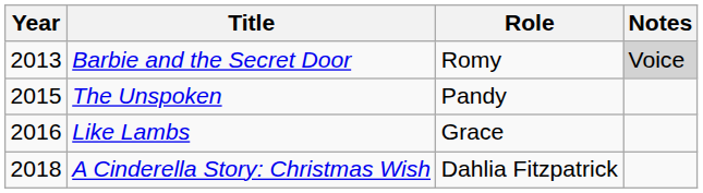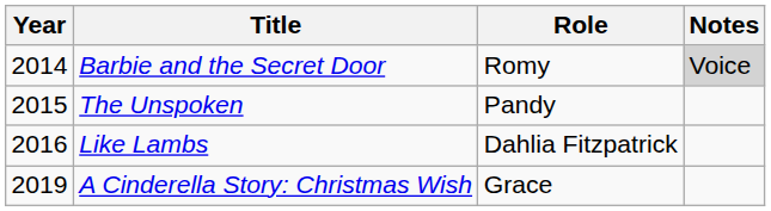 <table class="wikitable sortable">
 <tr>
 <th>Year</th>
 <th>Title</th>
 <th>Role</th>
 <th class="unsortable">Notes</th>
 </tr>
 <tr>
-<td>2013</td>
+<td>2014</td>
 <td><em><a href='#'>Barbie and the Secret Door</a></em></td>
 <td>Romy</td>
 <td style="background: lightgrey;">Voice</td>
 </tr>
 <tr>
 <td>2015</td>
 <td data-sort-value="Unspoken, The"><em><a href='#'>The Unspoken</a></em></td>
 <td>Pandy</td>
 <td></td>
 </tr>
 <tr>
 <td>2016</td>
 <td><em><a href='#'>Like Lambs</a></em></td>
+<td>Dahlia Fitzpatrick</td>
+<td></td>
+</tr>
+<tr>
+<td>2019</td>
+<td data-sort-value="Cinderella Story: Christmas Wish, A"><em><a href='#'>A Cinderella Story: Christmas Wish</a></em></td>
 <td>Grace</td>
 <td></td>
 </tr>
-<tr>
-<td>2018</td>
-<td data-sort-value="Cinderella Story: Christmas Wish, A"><em><a href='#'>A Cinderella Story: Christmas Wish</a></em></td>
-<td>Dahlia Fitzpatrick</td>
-<td></td>
-</tr>
 </table>
